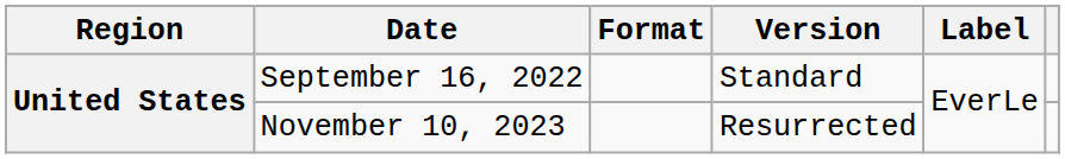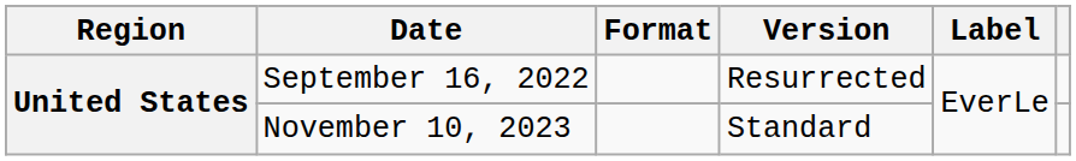 <table class="wikitable plainrowheaders">
 <tr>
 <th scope="col">Region</th>
 <th scope="col">Date</th>
 <th scope="col">Format</th>
 <th scope="col">Version</th>
 <th scope="col">Label</th>
 <th scope="col"></th>
 </tr>
 <tr>
 <th scope="row" rowspan="2">United States</th>
 <td>September 16, 2022</td>
 <td></td>
-<td>Standard</td>
+<td>Resurrected</td>
 <td rowspan="2">EverLe</td>
 <td style="text-align:center;"></td>
 </tr>
 <tr>
 <td>November 10, 2023</td>
 <td></td>
-<td>Resurrected</td>
+<td>Standard</td>
 <td></td>
 </tr>
 </table>
